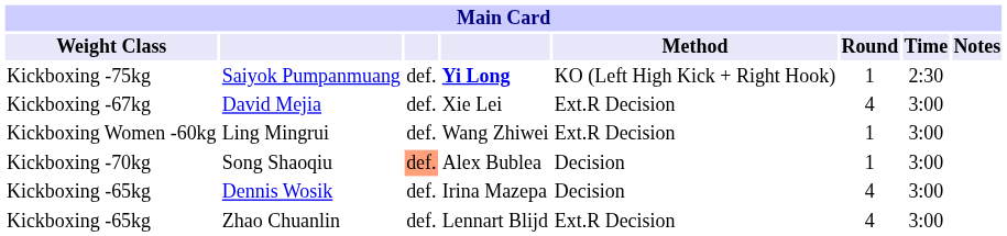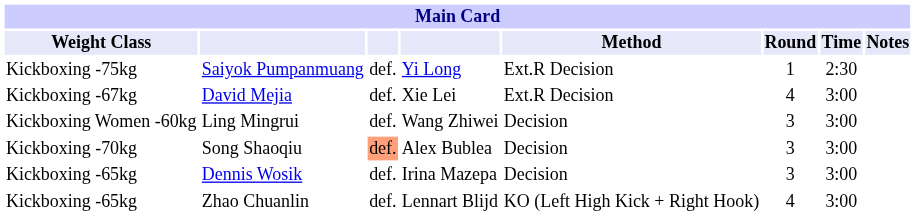 <table class="toccolours" style="font-size: 85%;">
 <tr>
 <th colspan="8" style="background-color: #ccf; color: #000080; text-align: center;"><strong>Main Card</strong></th>
 </tr>
 <tr>
 <th colspan="1" style="background-color: #E6E8FA; color: #000000; text-align: center;">Weight Class</th>
 <th colspan="1" style="background-color: #E6E8FA; color: #000000; text-align: center;"></th>
 <th colspan="1" style="background-color: #E6E8FA; color: #000000; text-align: center;"></th>
 <th colspan="1" style="background-color: #E6E8FA; color: #000000; text-align: center;"></th>
 <th colspan="1" style="background-color: #E6E8FA; color: #000000; text-align: center;">Method</th>
 <th colspan="1" style="background-color: #E6E8FA; color: #000000; text-align: center;">Round</th>
 <th colspan="1" style="background-color: #E6E8FA; color: #000000; text-align: center;">Time</th>
 <th colspan="1" style="background-color: #E6E8FA; color: #000000; text-align: center;">Notes</th>
 </tr>
 <tr>
 <td>Kickboxing -75kg</td>
 <td> <a href='#'>Saiyok Pumpanmuang</a></td>
 <td align=center>def.</td>
-<td><strong> <a href='#'>Yi Long</a></strong></td>
-<td>KO (Left High Kick + Right Hook)</td>
+<td> <a href='#'>Yi Long</a></td>
+<td>Ext.R Decision</td>
 <td align=center>1</td>
 <td align=center>2:30</td>
 </tr>
 <tr>
 <td>Kickboxing -67kg</td>
 <td> <a href='#'>David Mejia</a></td>
 <td align=center>def.</td>
 <td> Xie Lei</td>
 <td>Ext.R Decision</td>
 <td align=center>4</td>
 <td align=center>3:00</td>
 </tr>
 <tr>
 <td>Kickboxing Women -60kg</td>
 <td> Ling Mingrui</td>
 <td align=center>def.</td>
 <td> Wang Zhiwei</td>
-<td>Ext.R Decision</td>
-<td align=center>1</td>
+<td>Decision</td>
+<td align=center>3</td>
 <td align=center>3:00</td>
 </tr>
 <tr>
 <td>Kickboxing -70kg</td>
 <td> Song Shaoqiu</td>
 <td align=center style="background: lightsalmon;">def.</td>
 <td>  Alex Bublea</td>
 <td>Decision</td>
-<td align=center>1</td>
+<td align=center>3</td>
 <td align=center>3:00</td>
 </tr>
 <tr>
 <td>Kickboxing -65kg</td>
 <td> <a href='#'>Dennis Wosik</a></td>
 <td align=center>def.</td>
 <td> Irina Mazepa</td>
 <td>Decision</td>
-<td align=center>4</td>
+<td align=center>3</td>
 <td align=center>3:00</td>
 </tr>
 <tr>
 <td>Kickboxing -65kg</td>
 <td> Zhao Chuanlin</td>
 <td align=center>def.</td>
 <td> Lennart Blijd</td>
-<td>Ext.R Decision</td>
+<td>KO (Left High Kick + Right Hook)</td>
 <td align=center>4</td>
 <td align=center>3:00</td>
 </tr>
 </table>
